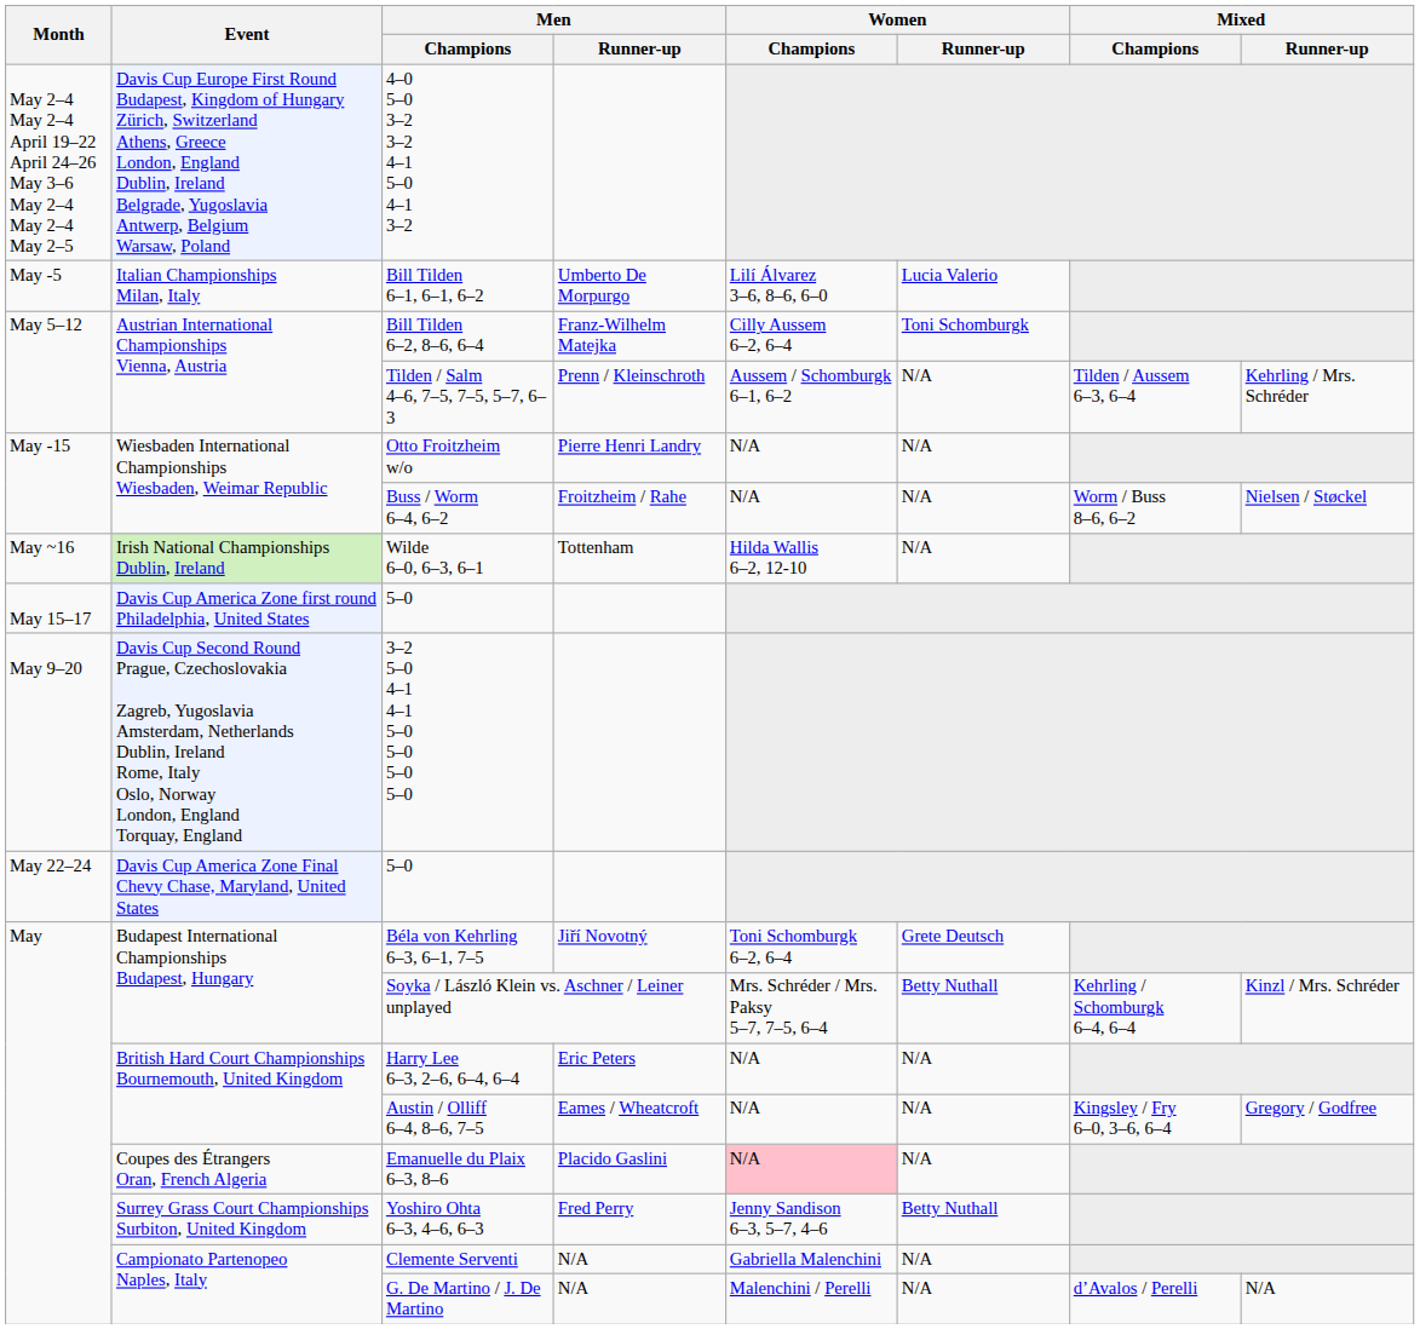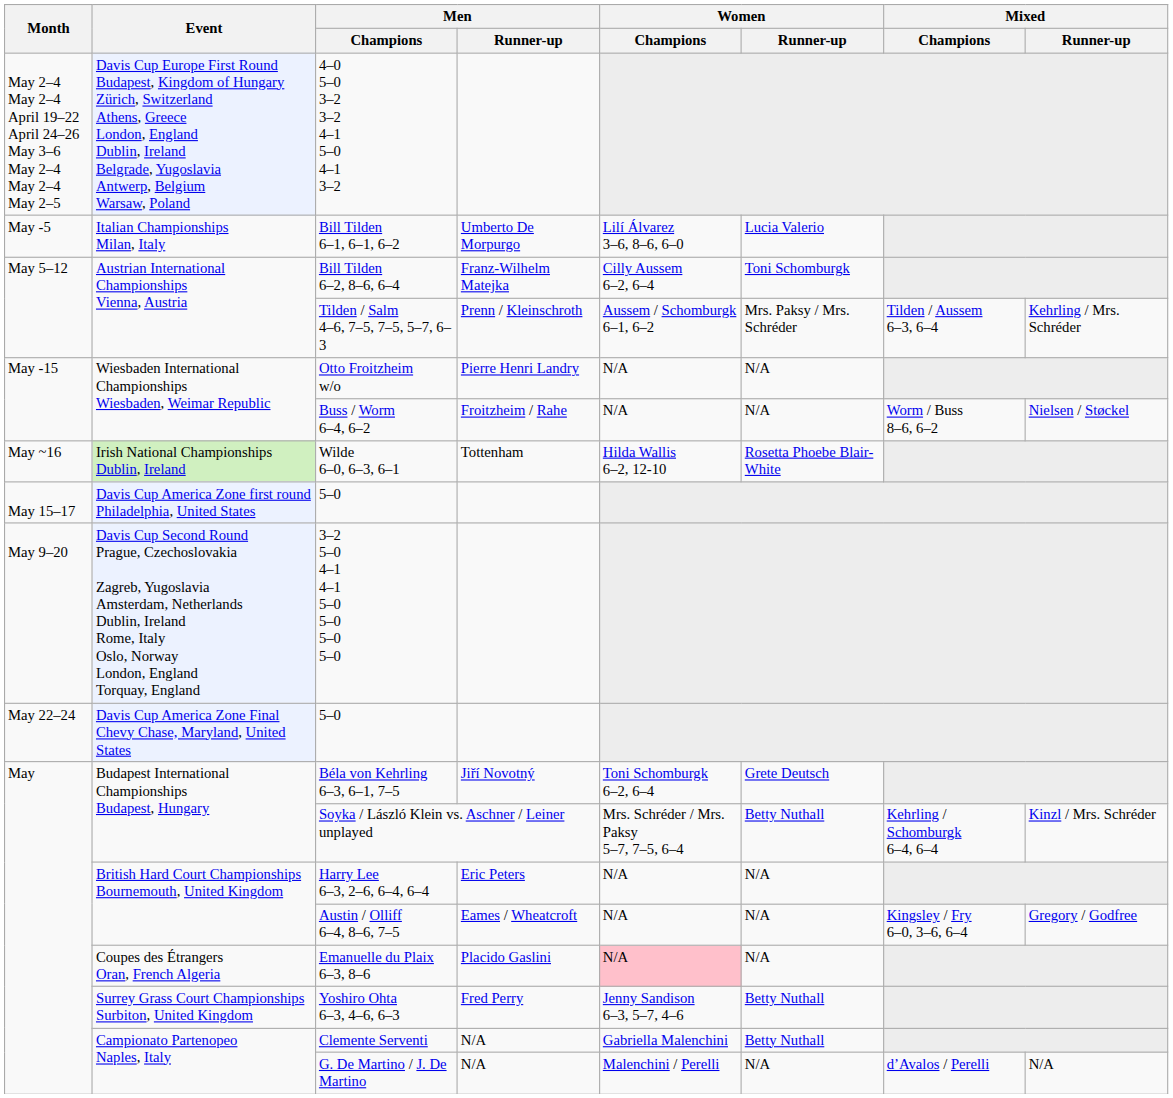 <table class="wikitable" style="font-size:85%;">
 <tr>
 <th rowspan="2" style="width:75px;">Month</th>
 <th rowspan="2" style="width:200px;">Event</th>
 <th colspan="2" style="width:250px;">Men</th>
 <th colspan="2" style="width:250px;">Women</th>
 <th colspan="2" style="width:250px;">Mixed</th>
 </tr>
 <tr>
 <th style="width:125px;">Champions</th>
 <th style="width:125px;">Runner-up</th>
 <th style="width:125px;">Champions</th>
 <th style="width:125px;">Runner-up</th>
 <th style="width:125px;">Champions</th>
 <th style="width:125px;">Runner-up</th>
 </tr>
 <tr valign=top>
 <td><br>May 2–4<br>May 2–4<br>April 19–22<br>April 24–26<br>May 3–6<br>May 2–4<br>May 2–4<br>May 2–5</td>
 <td style="background:#ECF2FF;"><a href='#'>Davis Cup Europe First Round</a><br><a href='#'>Budapest</a>, <a href='#'>Kingdom of Hungary</a><br><a href='#'>Zürich</a>, <a href='#'>Switzerland</a><br><a href='#'>Athens</a>, <a href='#'>Greece</a><br><a href='#'>London</a>, <a href='#'>England</a><br><a href='#'>Dublin</a>, <a href='#'>Ireland</a><br><a href='#'>Belgrade</a>, <a href='#'>Yugoslavia</a><br><a href='#'>Antwerp</a>, <a href='#'>Belgium</a><br><a href='#'>Warsaw</a>, <a href='#'>Poland</a></td>
 <td><strong></strong> 4–0<br><strong></strong> 5–0<br><strong></strong> 3–2<br><strong></strong> 3–2<br><strong></strong> 4–1<br><strong></strong> 5–0<br><strong></strong> 4–1<br><strong></strong> 3–2</td>
 <td><br><br><br><br><br><br><br></td>
 <td style="background:#ededed;" colspan="4"></td>
 </tr>
 <tr valign=top>
 <td>May -5</td>
 <td><a href='#'>Italian Championships</a><br><a href='#'>Milan</a>, <a href='#'>Italy</a></td>
 <td> <a href='#'>Bill Tilden</a><br>6–1, 6–1, 6–2</td>
 <td> <a href='#'>Umberto De Morpurgo</a></td>
 <td> <a href='#'>Lilí Álvarez</a><br>3–6, 8–6, 6–0</td>
 <td> <a href='#'>Lucia Valerio</a></td>
 <td style="background:#ededed;" colspan="2"></td>
 </tr>
 <tr valign=top>
 <td rowspan=2>May 5–12</td>
 <td rowspan="2"><a href='#'>Austrian International Championships</a><br><a href='#'>Vienna</a>, <a href='#'>Austria</a></td>
 <td> <a href='#'>Bill Tilden</a><br>6–2, 8–6, 6–4</td>
 <td> <a href='#'>Franz-Wilhelm Matejka</a></td>
 <td> <a href='#'>Cilly Aussem</a><br>6–2, 6–4</td>
 <td> <a href='#'>Toni Schomburgk</a></td>
 <td style="background:#ededed;" colspan="2"></td>
 </tr>
 <tr valign=top>
 <td> <a href='#'>Tilden</a> /  <a href='#'>Salm</a><br>4–6, 7–5, 7–5, 5–7, 6–3</td>
 <td> <a href='#'>Prenn</a> /  <a href='#'>Kleinschroth</a></td>
 <td> <a href='#'>Aussem</a> /  <a href='#'>Schomburgk</a><br>6–1, 6–2</td>
-<td>N/A</td>
+<td> Mrs. Paksy /  Mrs. Schréder</td>
 <td> <a href='#'>Tilden</a> /  <a href='#'>Aussem</a><br>6–3, 6–4</td>
 <td> <a href='#'>Kehrling</a> /  Mrs. Schréder</td>
 </tr>
 <tr valign=top>
 <td rowspan=2>May -15</td>
 <td rowspan="2">Wiesbaden International Championships<br><a href='#'>Wiesbaden</a>, <a href='#'>Weimar Republic</a></td>
 <td> <a href='#'>Otto Froitzheim</a><br>w/o</td>
 <td> <a href='#'>Pierre Henri Landry</a></td>
 <td>N/A</td>
 <td>N/A</td>
 <td style="background:#ededed;" colspan="2"></td>
 </tr>
 <tr valign=top>
 <td> <a href='#'>Buss</a> /  <a href='#'>Worm</a><br>6–4, 6–2</td>
 <td> <a href='#'>Froitzheim</a> /  <a href='#'>Rahe</a></td>
 <td>N/A</td>
 <td>N/A</td>
 <td> <a href='#'>Worm</a> /  Buss<br>8–6, 6–2</td>
 <td> <a href='#'>Nielsen</a> /  <a href='#'>Støckel</a></td>
 </tr>
 <tr valign=top>
 <td>May ~16</td>
 <td style="background:#d0f0c0">Irish National Championships<br><a href='#'>Dublin</a>, <a href='#'>Ireland</a></td>
 <td> Wilde<br>6–0, 6–3, 6–1</td>
 <td> Tottenham</td>
 <td> <a href='#'>Hilda Wallis</a><br>6–2, 12-10</td>
-<td>N/A</td>
+<td> <a href='#'>Rosetta Phoebe Blair-White</a></td>
 <td style="background:#ededed;" colspan="2"></td>
 </tr>
 <tr valign=top>
 <td><br>May 15–17</td>
 <td style="background:#ECF2FF;"><a href='#'>Davis Cup America Zone first round</a><br><a href='#'>Philadelphia</a>, <a href='#'>United States</a></td>
 <td><strong></strong> 5–0</td>
 <td></td>
 <td style="background:#ededed;" colspan="4"></td>
 </tr>
 <tr valign=top>
 <td><br>May 9–20</td>
 <td style="background:#ECF2FF;"><a href='#'>Davis Cup Second Round</a><br>	 	Prague, Czechoslovakia<br><br>Zagreb, Yugoslavia<br>Amsterdam, Netherlands<br>Dublin, Ireland<br>Rome, Italy<br>Oslo, Norway<br>London, England<br>Torquay, England</td>
 <td><strong></strong> 3–2<br><strong></strong> 5–0<br><strong></strong> 4–1<br><strong></strong> 4–1<br><strong></strong> 5–0<br><strong></strong> 5–0<br><strong></strong> 5–0<br><strong></strong> 5–0</td>
 <td><br><br><br><br><br><br><br><br></td>
 <td style="background:#ededed;" colspan="4"></td>
 </tr>
 <tr valign=top>
 <td>May 22–24</td>
 <td style="background:#ECF2FF;"><a href='#'>Davis Cup America Zone Final</a><br><a href='#'>Chevy Chase, Maryland</a>, <a href='#'>United States</a></td>
 <td><strong></strong> 5–0</td>
 <td></td>
 <td style="background:#ededed;" colspan="4"></td>
 </tr>
 <tr valign=top>
 <td rowspan="8">May</td>
 <td rowspan="2">Budapest International Championships<br><a href='#'>Budapest</a>, <a href='#'>Hungary</a></td>
 <td> <a href='#'>Béla von Kehrling</a><br>6–3, 6–1, 7–5</td>
 <td> <a href='#'>Jiří Novotný</a></td>
 <td> <a href='#'>Toni Schomburgk</a><br>6–2, 6–4</td>
 <td>  <a href='#'>Grete Deutsch</a></td>
 <td style="background:#ededed;" colspan="2"></td>
 </tr>
 <tr valign=top>
 <td colspan="2"> <a href='#'>Soyka</a> /  László Klein vs.  <a href='#'>Aschner</a> /  <a href='#'>Leiner</a><br>unplayed</td>
 <td> Mrs. Schréder /  Mrs. Paksy<br>5–7, 7–5, 6–4</td>
 <td> <a href='#'>Betty Nuthall</a></td>
 <td> <a href='#'>Kehrling</a> /  <a href='#'>Schomburgk</a><br>6–4, 6–4</td>
 <td> <a href='#'>Kinzl</a> /  Mrs. Schréder</td>
 </tr>
 <tr valign=top>
 <td rowspan="2"><a href='#'>British Hard Court Championships</a><br><a href='#'>Bournemouth</a>, <a href='#'>United Kingdom</a></td>
 <td> <a href='#'>Harry Lee</a><br>6–3, 2–6, 6–4, 6–4</td>
 <td> <a href='#'>Eric Peters</a></td>
 <td>N/A</td>
 <td>N/A</td>
 <td style="background:#ededed;" colspan="2"></td>
 </tr>
 <tr valign=top>
 <td> <a href='#'>Austin</a> /  <a href='#'>Olliff</a><br>6–4, 8–6, 7–5</td>
 <td> <a href='#'>Eames</a> /  <a href='#'>Wheatcroft</a></td>
 <td>N/A</td>
 <td>N/A</td>
 <td> <a href='#'>Kingsley</a> /  <a href='#'>Fry</a><br>6–0, 3–6, 6–4</td>
 <td> <a href='#'>Gregory</a> /  <a href='#'>Godfree</a></td>
 </tr>
 <tr valign=top>
 <td>Coupes des Étrangers<br><a href='#'>Oran</a>, <a href='#'>French Algeria</a></td>
 <td> <a href='#'>Emanuelle du Plaix</a><br>6–3, 8–6</td>
 <td> <a href='#'>Placido Gaslini</a></td>
 <td style="background: pink;">N/A</td>
 <td>N/A</td>
 <td style="background:#ededed;" colspan="2"></td>
 </tr>
 <tr valign=top>
 <td><a href='#'>Surrey Grass Court Championships</a><br><a href='#'>Surbiton</a>, <a href='#'>United Kingdom</a></td>
 <td> <a href='#'>Yoshiro Ohta</a><br>6–3, 4–6, 6–3</td>
 <td> <a href='#'>Fred Perry</a></td>
 <td> <a href='#'>Jenny Sandison</a><br>6–3, 5–7, 4–6</td>
 <td> <a href='#'>Betty Nuthall</a></td>
 <td style="background:#ededed;" colspan="2"></td>
 </tr>
 <tr valign=top>
 <td rowspan=2><a href='#'>Campionato Partenopeo</a><br><a href='#'>Naples</a>, <a href='#'>Italy</a></td>
 <td> <a href='#'>Clemente Serventi</a></td>
 <td>N/A</td>
 <td> <a href='#'>Gabriella Malenchini</a></td>
-<td>N/A</td>
+<td> <a href='#'>Betty Nuthall</a></td>
 <td style="background:#ededed;" colspan="2"></td>
 </tr>
 <tr valign=top>
 <td> <a href='#'>G. De Martino</a> /  <a href='#'>J. De Martino</a></td>
 <td>N/A</td>
 <td> <a href='#'>Malenchini</a> /  <a href='#'>Perelli</a></td>
 <td>N/A</td>
 <td> <a href='#'>d’Avalos</a> /  <a href='#'>Perelli</a></td>
 <td>N/A</td>
 </tr>
 </table>
